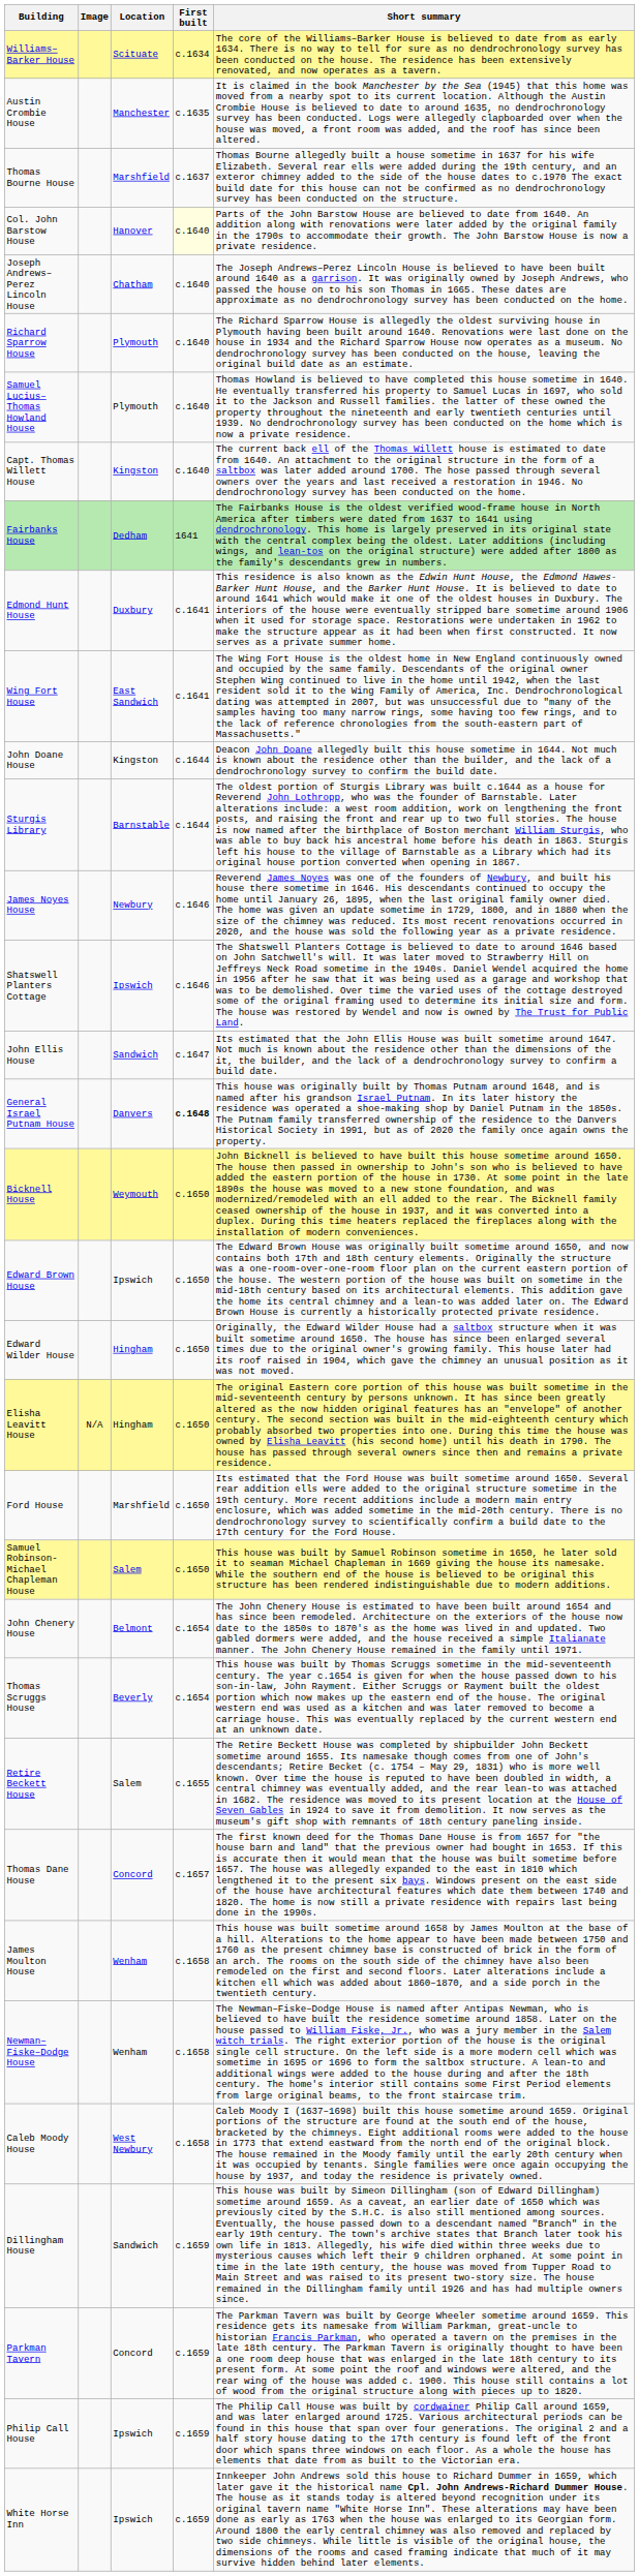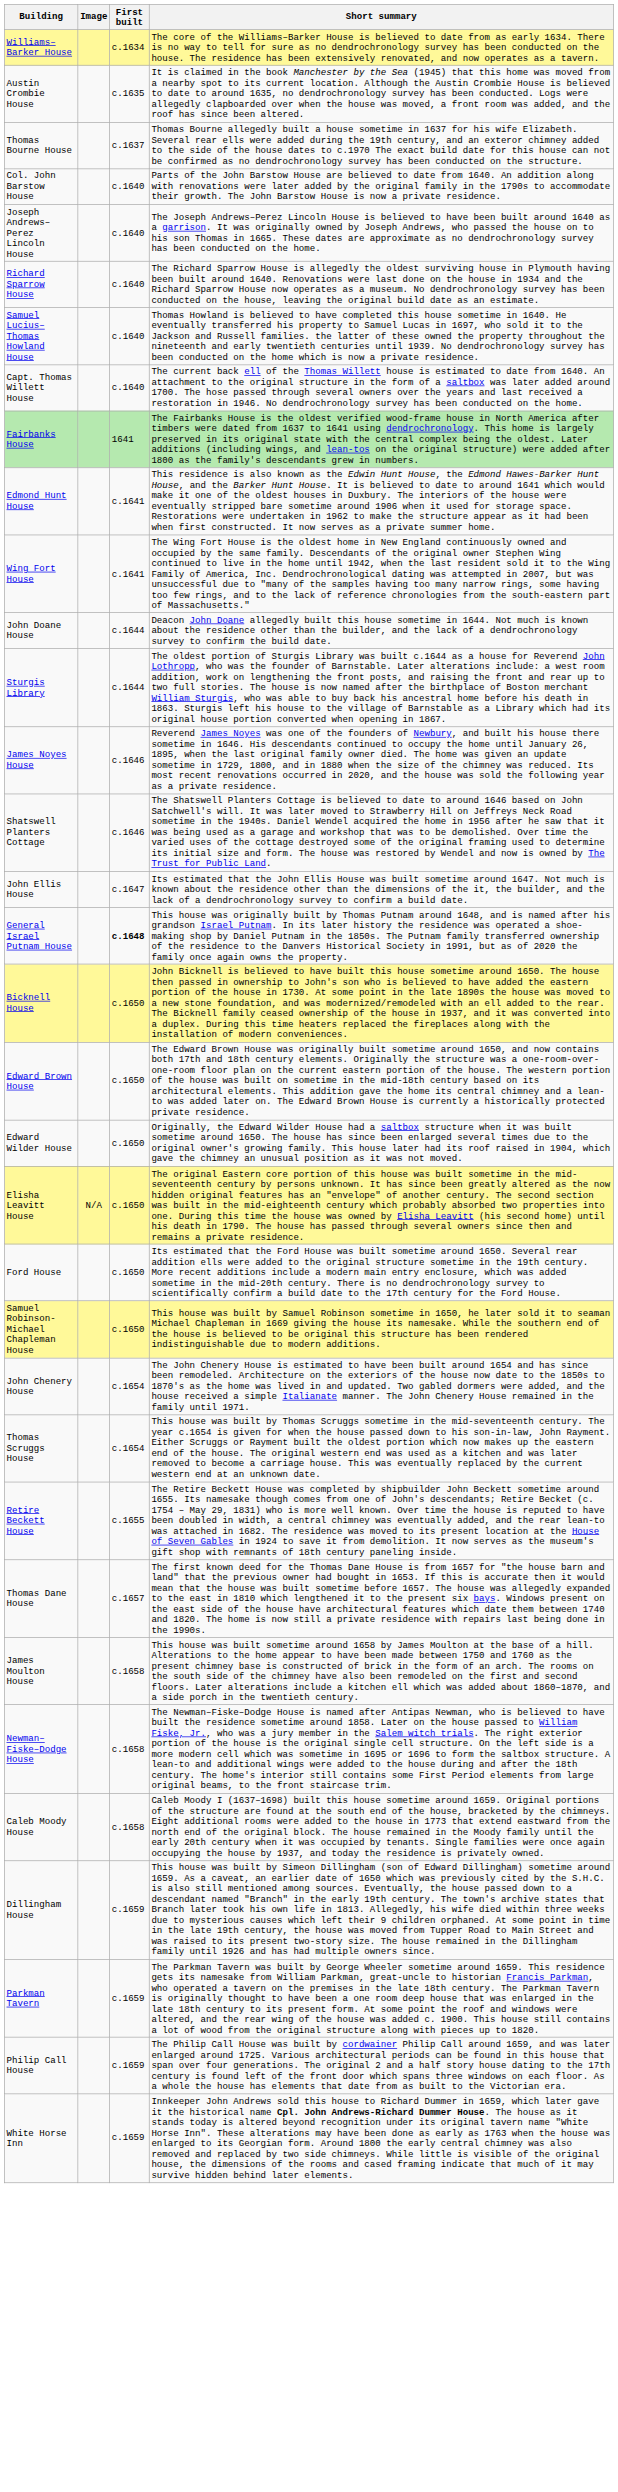 <table class="wikitable sortable">
 <tr>
 <th>Building</th>
 <th class="unsortable">Image</th>
-<th>Location</th>
 <th>First built</th>
 <th class="unsortable">Short summary </th>
 </tr>
 <tr style="background: #FFF999;">
 <td><a href='#'>Williams–Barker House</a></td>
 <td></td>
-<td><a href='#'>Scituate</a></td>
 <td>c.1634</td>
 <td>The core of the Williams–Barker House is believed to date from as early 1634. There is no way to tell for sure as no dendrochronology survey has been conducted on the house. The residence has been extensively renovated, and now operates as a tavern.</td>
 </tr>
 <tr>
 <td>Austin Crombie House</td>
 <td></td>
-<td><a href='#'>Manchester</a></td>
 <td>c.1635</td>
 <td>It is claimed in the book <em>Manchester by the Sea</em> (1945) that this home was moved from a nearby spot to its current location. Although the Austin Crombie House is believed to date to around 1635, no dendrochronology survey has been conducted. Logs were allegedly clapboarded over when the house was moved, a front room was added, and the roof has since been altered.</td>
 </tr>
 <tr>
 <td>Thomas Bourne House</td>
 <td></td>
-<td><a href='#'>Marshfield</a></td>
 <td>c.1637</td>
 <td>Thomas Bourne allegedly built a house sometime in 1637 for his wife Elizabeth. Several rear ells were added during the 19th century, and an exteror chimney added to the side of the house dates to c.1970 The exact build date for this house can not be confirmed as no dendrochronology survey has been conducted on the structure.</td>
 </tr>
 <tr>
 <td>Col. John Barstow House</td>
 <td></td>
-<td><a href='#'>Hanover</a></td>
-<td style="background: lightyellow;">c.1640</td>
+<td>c.1640</td>
 <td>Parts of the John Barstow House are believed to date from 1640. An addition along with renovations were later added by the original family in the 1790s to accommodate their growth. The John Barstow House is now a private residence.</td>
 </tr>
 <tr>
 <td>Joseph Andrews–Perez Lincoln House</td>
 <td></td>
-<td><a href='#'>Chatham</a></td>
 <td>c.1640</td>
 <td>The Joseph Andrews–Perez Lincoln House is believed to have been built around 1640 as a <a href='#'>garrison</a>. It was originally owned by Joseph Andrews, who passed the house on to his son Thomas in 1665. These dates are approximate as no dendrochronology survey has been conducted on the home.</td>
 </tr>
 <tr>
 <td><a href='#'>Richard Sparrow House</a></td>
 <td></td>
-<td><a href='#'>Plymouth</a></td>
 <td>c.1640</td>
 <td>The Richard Sparrow House is allegedly the oldest surviving house in Plymouth having been built around 1640. Renovations were last done on the house in 1934 and the Richard Sparrow House now operates as a museum. No dendrochronology survey has been conducted on the house, leaving the original build date as an estimate.</td>
 </tr>
 <tr>
 <td><a href='#'>Samuel Lucius–Thomas Howland House</a></td>
 <td></td>
-<td>Plymouth</td>
 <td>c.1640</td>
 <td>Thomas Howland is believed to have completed this house sometime in 1640. He eventually transferred his property to Samuel Lucas in 1697, who sold it to the Jackson and Russell families. the latter of these owned the property throughout the nineteenth and early twentieth centuries until 1939. No dendrochronology survey has been conducted on the home which is now a private residence.</td>
 </tr>
 <tr>
 <td>Capt. Thomas Willett House</td>
 <td></td>
-<td><a href='#'>Kingston</a></td>
 <td>c.1640</td>
 <td>The current back <a href='#'>ell</a> of the <a href='#'>Thomas Willett</a> house is estimated to date from 1640. An attachment to the original structure in the form of a <a href='#'>saltbox</a> was later added around 1700. The hose passed through several owners over the years and last received a restoration in 1946. No dendrochronology survey has been conducted on the home.</td>
 </tr>
 <tr style="background: #B5E9AF;">
 <td><a href='#'>Fairbanks House</a></td>
 <td></td>
-<td><a href='#'>Dedham</a></td>
 <td>1641</td>
 <td>The Fairbanks House is the oldest verified wood-frame house in North America after timbers were dated from 1637 to 1641 using <a href='#'>dendrochronology</a>. This home is largely preserved in its original state with the central complex being the oldest. Later additions (including wings, and <a href='#'>lean-tos</a> on the original structure) were added after 1800 as the family's descendants grew in numbers.</td>
 </tr>
 <tr>
 <td><a href='#'>Edmond Hunt House</a></td>
 <td></td>
-<td><a href='#'>Duxbury</a></td>
 <td>c.1641</td>
 <td>This residence is also known as the <em>Edwin Hunt House</em>, the <em>Edmond Hawes-Barker Hunt House</em>, and the <em>Barker Hunt House</em>. It is believed to date to around 1641 which would make it one of the oldest houses in Duxbury. The interiors of the house were eventually stripped bare sometime around 1906 when it used for storage space. Restorations were undertaken in 1962 to make the structure appear as it had been when first constructed. It now serves as a private summer home.</td>
 </tr>
 <tr>
 <td><a href='#'>Wing Fort House</a></td>
 <td></td>
-<td><a href='#'>East Sandwich</a></td>
 <td>c.1641</td>
 <td>The Wing Fort House is the oldest home in New England continuously owned and occupied by the same family. Descendants of the original owner Stephen Wing continued to live in the home until 1942, when the last resident sold it to the Wing Family of America, Inc. Dendrochronological dating was attempted in 2007, but was unsuccessful due to "many of the samples having too many narrow rings, some having too few rings, and to the lack of reference chronologies from the south-eastern part of Massachusetts."</td>
 </tr>
 <tr>
 <td>John Doane House</td>
 <td></td>
-<td>Kingston</td>
 <td>c.1644</td>
 <td>Deacon <a href='#'>John Doane</a> allegedly built this house sometime in 1644. Not much is known about the residence other than the builder, and the lack of a dendrochronology survey to confirm the build date.</td>
 </tr>
 <tr>
 <td><a href='#'>Sturgis Library</a></td>
 <td></td>
-<td><a href='#'>Barnstable</a></td>
 <td>c.1644</td>
 <td>The oldest portion of Sturgis Library was built c.1644 as a house for Reverend <a href='#'>John Lothropp</a>, who was the founder of Barnstable. Later alterations include: a west room addition, work on lengthening the front posts, and raising the front and rear up to two full stories. The house is now named after the birthplace of Boston merchant <a href='#'>William Sturgis</a>, who was able to buy back his ancestral home before his death in 1863. Sturgis left his house to the village of Barnstable as a Library which had its original house portion converted when opening in 1867.</td>
 </tr>
 <tr>
 <td><a href='#'>James Noyes House</a></td>
 <td></td>
-<td><a href='#'>Newbury</a></td>
 <td>c.1646</td>
 <td>Reverend <a href='#'>James Noyes</a> was one of the founders of <a href='#'>Newbury</a>, and built his house there sometime in 1646. His descendants continued to occupy the home until January 26, 1895, when the last original family owner died. The home was given an update sometime in 1729, 1800, and in 1880 when the size of the chimney was reduced. Its most recent renovations occurred in 2020, and the house was sold the following year as a private residence.</td>
 </tr>
 <tr>
 <td>Shatswell Planters Cottage</td>
 <td></td>
-<td><a href='#'>Ipswich</a></td>
 <td>c.1646</td>
 <td>The Shatswell Planters Cottage is believed to date to around 1646 based on John Satchwell's will. It was later moved to Strawberry Hill on Jeffreys Neck Road sometime in the 1940s. Daniel Wendel acquired the home in 1956 after he saw that it was being used as a garage and workshop that was to be demolished. Over time the varied uses of the cottage destroyed some of the original framing used to determine its initial size and form. The house was restored by Wendel and now is owned by <a href='#'>The Trust for Public Land</a>.</td>
 </tr>
 <tr>
 <td>John Ellis House</td>
 <td></td>
-<td><a href='#'>Sandwich</a></td>
 <td>c.1647</td>
 <td>Its estimated that the John Ellis House was built sometime around 1647. Not much is known about the residence other than the dimensions of the it, the builder, and the lack of a dendrochronology survey to confirm a build date.</td>
 </tr>
 <tr>
 <td><a href='#'>General Israel Putnam House</a></td>
 <td></td>
-<td><a href='#'>Danvers</a></td>
 <td><strong>c.1648</strong></td>
 <td>This house was originally built by Thomas Putnam around 1648, and is named after his grandson <a href='#'>Israel Putnam</a>. In its later history the residence was operated a shoe-making shop by Daniel Putnam in the 1850s. The Putnam family transferred ownership of the residence to the Danvers Historical Society in 1991, but as of 2020 the family once again owns the property.</td>
 </tr>
 <tr style="background: #FFF999;">
 <td><a href='#'>Bicknell House</a></td>
 <td></td>
-<td><a href='#'>Weymouth</a></td>
 <td>c.1650</td>
 <td>John Bicknell is believed to have built this house sometime around 1650. The house then passed in ownership to John's son who is believed to have added the eastern portion of the house in 1730. At some point in the late 1890s the house was moved to a new stone foundation, and was modernized/remodeled with an ell added to the rear. The Bicknell family ceased ownership of the house in 1937, and it was converted into a duplex. During this time heaters replaced the fireplaces along with the installation of modern conveniences.</td>
 </tr>
 <tr>
 <td><a href='#'>Edward Brown House</a></td>
 <td></td>
-<td>Ipswich</td>
 <td>c.1650</td>
 <td>The Edward Brown House was originally built sometime around 1650, and now contains both 17th and 18th century elements. Originally the structure was a one-room-over-one-room floor plan on the current eastern portion of the house. The western portion of the house was built on sometime in the mid-18th century based on its architectural elements. This addition gave the home its central chimney and a lean-to was added later on. The Edward Brown House is currently a historically protected private residence.</td>
 </tr>
 <tr>
 <td>Edward Wilder House</td>
 <td></td>
-<td><a href='#'>Hingham</a></td>
 <td>c.1650</td>
 <td>Originally, the Edward Wilder House had a <a href='#'>saltbox</a> structure when it was built sometime around 1650. The house has since been enlarged several times due to the original owner's growing family. This house later had its roof raised in 1904, which gave the chimney an unusual position as it was not moved.</td>
 </tr>
 <tr style="background: #FFF999;">
 <td>Elisha Leavitt House</td>
 <td align="center">N/A</td>
-<td>Hingham</td>
 <td>c.1650</td>
 <td>The original Eastern core portion of this house was built sometime in the mid-seventeenth century by persons unknown. It has since been greatly altered as the now hidden original features has an "envelope" of another century. The second section was built in the mid-eighteenth century which probably absorbed two properties into one. During this time the house was owned by <a href='#'>Elisha Leavitt</a> (his second home) until his death in 1790. The house has passed through several owners since then and remains a private residence.</td>
 </tr>
 <tr>
 <td>Ford House</td>
 <td></td>
-<td>Marshfield</td>
 <td>c.1650</td>
 <td>Its estimated that the Ford House was built sometime around 1650. Several rear addition ells were added to the original structure sometime in the 19th century. More recent additions include a modern main entry enclosure, which was added sometime in the mid-20th century. There is no dendrochronology survey to scientifically confirm a build date to the 17th century for the Ford House.</td>
 </tr>
 <tr style="background: #FFF999;">
 <td>Samuel Robinson-Michael Chapleman House</td>
 <td></td>
-<td><a href='#'>Salem</a></td>
 <td>c.1650</td>
 <td>This house was built by Samuel Robinson sometime in 1650, he later sold it to seaman Michael Chapleman in 1669 giving the house its namesake. While the southern end of the house is believed to be original this structure has been rendered indistinguishable due to modern additions.</td>
 </tr>
 <tr>
 <td>John Chenery House</td>
 <td></td>
-<td><a href='#'>Belmont</a></td>
 <td>c.1654</td>
 <td>The John Chenery House is estimated to have been built around 1654 and has since been remodeled. Architecture on the exteriors of the house now date to the 1850s to 1870's as the home was lived in and updated. Two gabled dormers were added, and the house received a simple <a href='#'>Italianate</a> manner. The John Chenery House remained in the family until 1971.</td>
 </tr>
 <tr>
 <td>Thomas Scruggs House</td>
 <td></td>
-<td><a href='#'>Beverly</a></td>
 <td>c.1654</td>
 <td>This house was built by Thomas Scruggs sometime in the mid-seventeenth century. The year c.1654 is given for when the house passed down to his son-in-law, John Rayment. Either Scruggs or Rayment built the oldest portion which now makes up the eastern end of the house. The original western end was used as a kitchen and was later removed to become a carriage house. This was eventually replaced by the current western end at an unknown date.</td>
 </tr>
 <tr>
 <td><a href='#'>Retire Beckett House</a></td>
 <td></td>
-<td>Salem</td>
 <td>c.1655</td>
 <td>The Retire Beckett House was completed by shipbuilder John Beckett sometime around 1655. Its namesake though comes from one of John's descendants; Retire Becket (c. 1754 – May 29, 1831) who is more well known. Over time the house is reputed to have been doubled in width, a central chimney was eventually added, and the rear lean-to was attached in 1682. The residence was moved to its present location at the <a href='#'>House of Seven Gables</a> in 1924 to save it from demolition. It now serves as the museum's gift shop with remnants of 18th century paneling inside.</td>
 </tr>
 <tr>
 <td>Thomas Dane House</td>
 <td></td>
-<td><a href='#'>Concord</a></td>
 <td>c.1657</td>
 <td>The first known deed for the Thomas Dane House is from 1657 for "the house barn and land" that the previous owner had bought in 1653. If this is accurate then it would mean that the house was built sometime before 1657. The house was allegedly expanded to the east in 1810 which lengthened it to the present six <a href='#'>bays</a>. Windows present on the east side of the house have architectural features which date them between 1740 and 1820. The home is now still a private residence with repairs last being done in the 1990s.</td>
 </tr>
 <tr>
 <td>James Moulton House</td>
 <td></td>
-<td><a href='#'>Wenham</a></td>
 <td>c.1658</td>
 <td>This house was built sometime around 1658 by James Moulton at the base of a hill. Alterations to the home appear to have been made between 1750 and 1760 as the present chimney base is constructed of brick in the form of an arch. The rooms on the south side of the chimney have also been remodeled on the first and second floors. Later alterations include a kitchen ell which was added about 1860–1870, and a side porch in the twentieth century.</td>
 </tr>
 <tr>
 <td><a href='#'>Newman–Fiske–Dodge House</a></td>
 <td></td>
-<td>Wenham</td>
 <td>c.1658</td>
 <td>The Newman–Fiske–Dodge House is named after Antipas Newman, who is believed to have built the residence sometime around 1858. Later on the house passed to <a href='#'>William Fiske, Jr.</a>, who was a jury member in the <a href='#'>Salem witch trials</a>. The right exterior portion of the house is the original single cell structure. On the left side is a more modern cell which was sometime in 1695 or 1696 to form the saltbox structure. A lean-to and additional wings were added to the house during and after the 18th century. The home's interior still contains some First Period elements from large original beams, to the front staircase trim.</td>
 </tr>
 <tr>
 <td>Caleb Moody House</td>
 <td></td>
-<td><a href='#'>West Newbury</a></td>
 <td>c.1658</td>
 <td>Caleb Moody I (1637–1698) built this house sometime around 1659. Original portions of the structure are found at the south end of the house, bracketed by the chimneys. Eight additional rooms were added to the house in 1773 that extend eastward from the north end of the original block. The house remained in the Moody family until the early 20th century when it was occupied by tenants. Single families were once again occupying the house by 1937, and today the residence is privately owned.</td>
 </tr>
 <tr>
 <td>Dillingham House</td>
 <td></td>
-<td>Sandwich</td>
 <td>c.1659</td>
 <td>This house was built by Simeon Dillingham (son of Edward Dillingham) sometime around 1659. As a caveat, an earlier date of 1650 which was previously cited by the S.H.C. is also still mentioned among sources. Eventually, the house passed down to a descendant named "Branch" in the early 19th century. The town's archive states that Branch later took his own life in 1813. Allegedly, his wife died within three weeks due to mysterious causes which left their 9 children orphaned. At some point in time in the late 19th century, the house was moved from Tupper Road to Main Street and was raised to its present two-story size. The house remained in the Dillingham family until 1926 and has had multiple owners since.</td>
 </tr>
 <tr>
 <td><a href='#'>Parkman Tavern</a></td>
 <td></td>
-<td>Concord</td>
 <td>c.1659</td>
 <td>The Parkman Tavern was built by George Wheeler sometime around 1659. This residence gets its namesake from William Parkman, great-uncle to historian <a href='#'>Francis Parkman</a>, who operated a tavern on the premises in the late 18th century. The Parkman Tavern is originally thought to have been a one room deep house that was enlarged in the late 18th century to its present form. At some point the roof and windows were altered, and the rear wing of the house was added c. 1900. This house still contains a lot of wood from the original structure along with pieces up to 1820.</td>
 </tr>
 <tr>
 <td>Philip Call House</td>
 <td></td>
-<td>Ipswich</td>
 <td>c.1659</td>
 <td>The Philip Call House was built by <a href='#'>cordwainer</a> Philip Call around 1659, and was later enlarged around 1725. Various architectural periods can be found in this house that span over four generations. The original 2 and a half story house dating to the 17th century is found left of the front door which spans three windows on each floor. As a whole the house has elements that date from as built to the Victorian era.</td>
 </tr>
 <tr>
 <td>White Horse Inn</td>
 <td></td>
-<td>Ipswich</td>
 <td>c.1659</td>
 <td>Innkeeper John Andrews sold this house to Richard Dummer in 1659, which later gave it the historical name <strong>Cpl. John Andrews-Richard Dummer House</strong>. The house as it stands today is altered beyond recognition under its original tavern name "White Horse Inn". These alterations may have been done as early as 1763 when the house was enlarged to its Georgian form. Around 1800 the early central chimney was also removed and replaced by two side chimneys. While little is visible of the original house, the dimensions of the rooms and cased framing indicate that much of it may survive hidden behind later elements.</td>
 </tr>
 </table>
